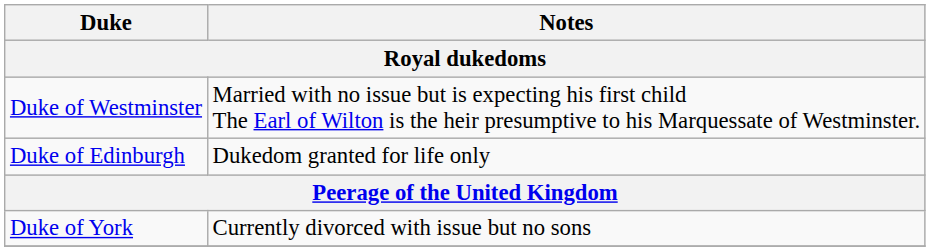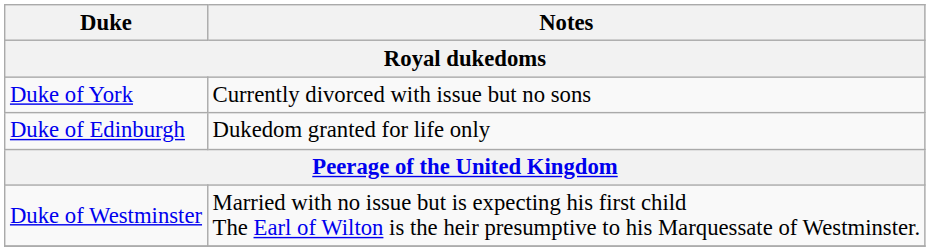 <table class="wikitable">
 <tr>
 <th>Duke</th>
 <th>Notes</th>
 </tr>
 <tr>
 <th colspan=2>Royal dukedoms</th>
 </tr>
 <tr>
-<td><a href='#'>Duke of Westminster</a></td>
-<td>Married with no issue but is expecting his first child <br>The <a href='#'>Earl of Wilton</a> is the heir presumptive to his Marquessate of Westminster.</td>
+<td><a href='#'>Duke of York</a></td>
+<td>Currently divorced with issue but no sons</td>
 </tr>
 <tr>
 <td><a href='#'>Duke of Edinburgh</a></td>
 <td>Dukedom granted for life only</td>
 </tr>
 <tr>
 <th colspan=2><a href='#'>Peerage of the United Kingdom</a></th>
 </tr>
 <tr>
-<td><a href='#'>Duke of York</a></td>
-<td>Currently divorced with issue but no sons</td>
+<td><a href='#'>Duke of Westminster</a></td>
+<td>Married with no issue but is expecting his first child <br>The <a href='#'>Earl of Wilton</a> is the heir presumptive to his Marquessate of Westminster.</td>
 </tr>
 <tr>
 </tr>
 </table>
